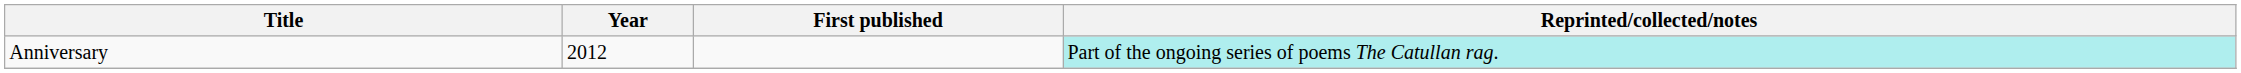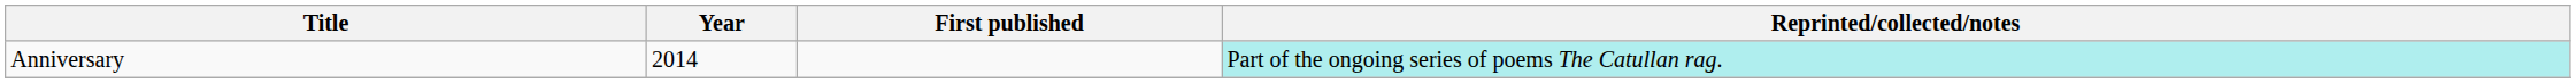 <table class='wikitable sortable' width='90%'>
 <tr>
 <th width=25%>Title</th>
 <th>Year</th>
 <th>First published</th>
 <th>Reprinted/collected/notes</th>
 </tr>
 <tr>
 <td>Anniversary</td>
-<td>2012</td>
+<td>2014</td>
 <td></td>
 <td style="background: paleturquoise;">Part of the ongoing series of poems <em>The Catullan rag</em>.</td>
 </tr>
 <tr>
 </tr>
 </table>
